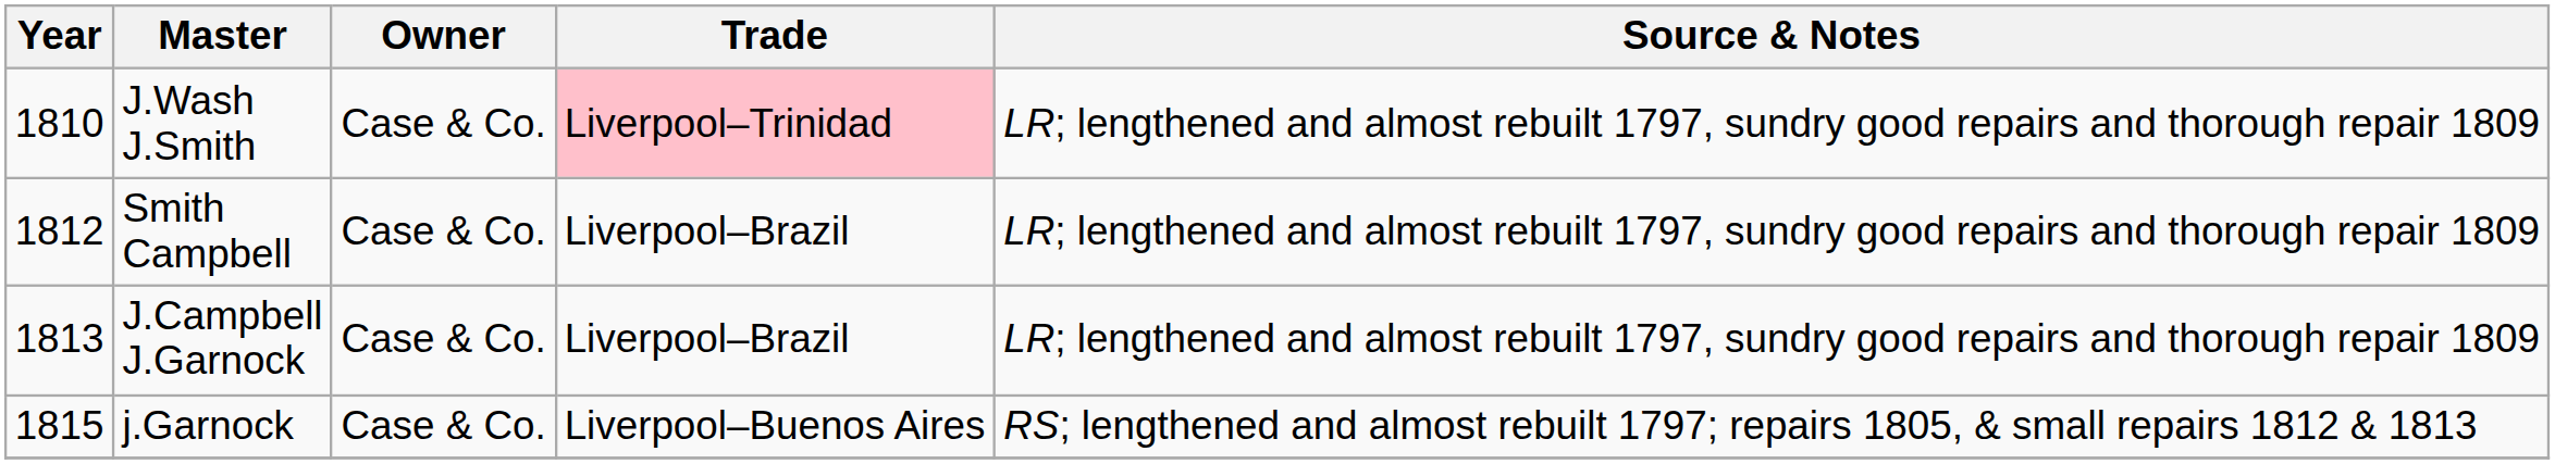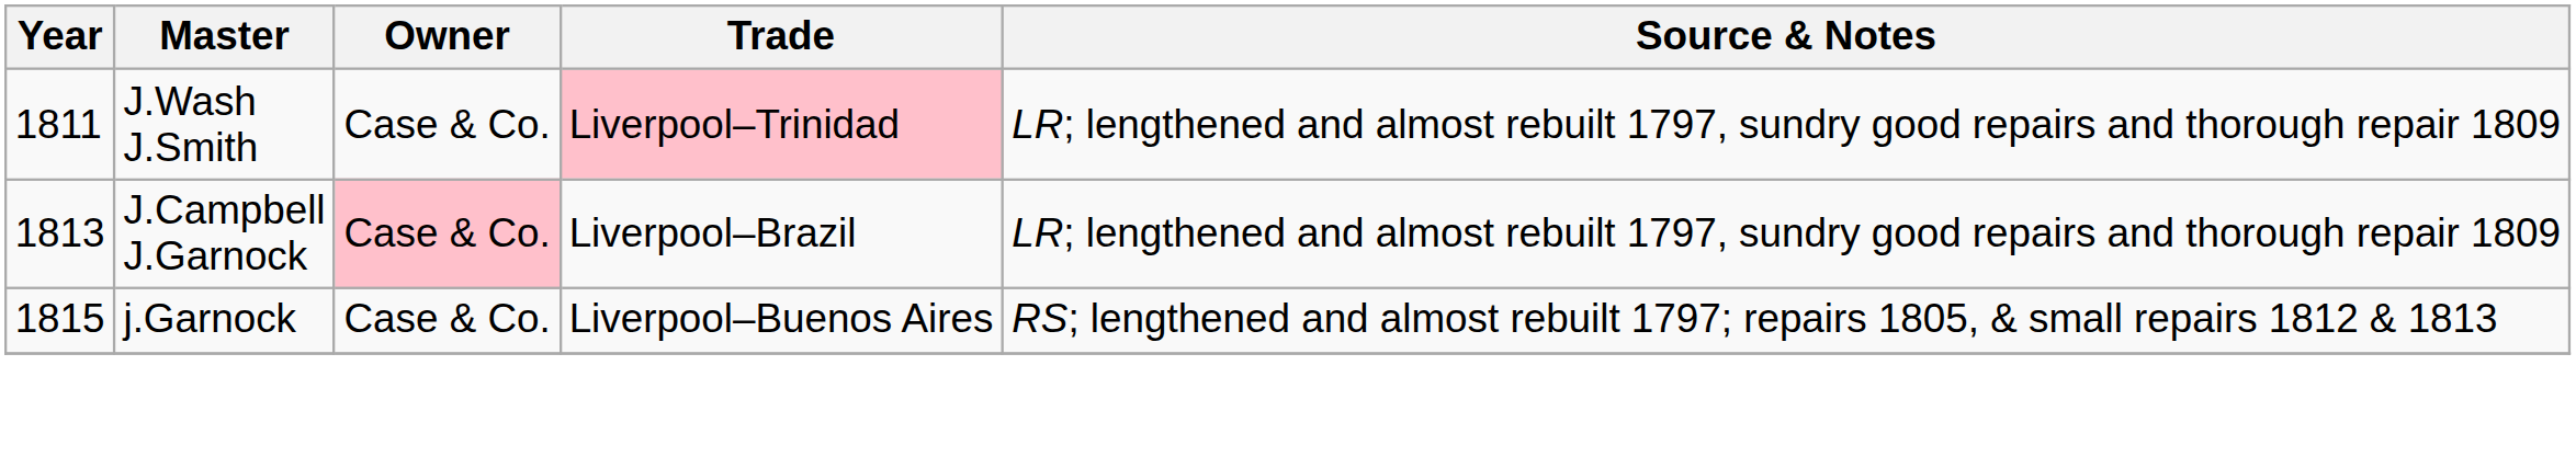 <table class=" wikitable">
 <tr>
 <th>Year</th>
 <th>Master</th>
 <th>Owner</th>
 <th>Trade</th>
 <th>Source & Notes</th>
 </tr>
 <tr>
-<td>1810</td>
+<td>1811</td>
 <td>J.Wash<br>J.Smith</td>
 <td>Case & Co.</td>
 <td style="background: pink;">Liverpool–Trinidad</td>
 <td><em>LR</em>; lengthened and almost rebuilt 1797, sundry good repairs and thorough repair 1809</td>
 </tr>
 <tr>
-<td>1812</td>
-<td>Smith<br>Campbell</td>
-<td>Case & Co.</td>
-<td>Liverpool–Brazil</td>
-<td><em>LR</em>; lengthened and almost rebuilt 1797, sundry good repairs and thorough repair 1809</td>
-</tr>
-<tr>
 <td>1813</td>
 <td>J.Campbell<br>J.Garnock</td>
-<td>Case & Co.</td>
+<td style="background: pink;">Case & Co.</td>
 <td>Liverpool–Brazil</td>
 <td><em>LR</em>; lengthened and almost rebuilt 1797, sundry good repairs and thorough repair 1809</td>
 </tr>
 <tr>
 <td>1815</td>
 <td>j.Garnock</td>
 <td>Case & Co.</td>
 <td>Liverpool–Buenos Aires</td>
 <td><em>RS</em>; lengthened and almost rebuilt 1797; repairs 1805, & small repairs 1812 & 1813</td>
 </tr>
 <tr>
 </tr>
 </table>
